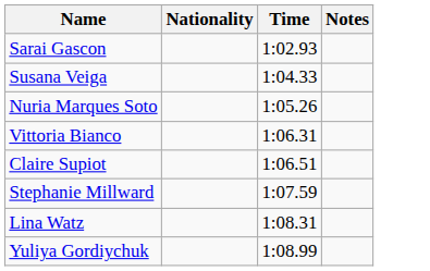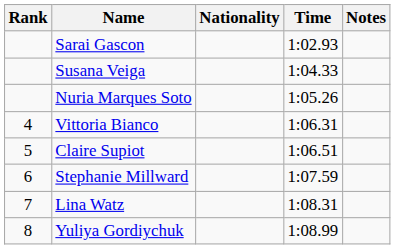 <table class="wikitable sortable" style="text-align:center">
 <tr>
+<th>Rank</th>
 <th>Name</th>
 <th>Nationality</th>
 <th>Time</th>
 <th>Notes</th>
 </tr>
 <tr>
+<td></td>
 <td align=left><a href='#'>Sarai Gascon</a></td>
 <td align=left></td>
 <td>1:02.93</td>
 <td></td>
 </tr>
 <tr>
+<td></td>
 <td align=left><a href='#'>Susana Veiga</a></td>
 <td align=left></td>
 <td>1:04.33</td>
 <td></td>
 </tr>
 <tr>
+<td></td>
 <td align=left><a href='#'>Nuria Marques Soto</a></td>
 <td align=left></td>
 <td>1:05.26</td>
 <td></td>
 </tr>
 <tr>
+<td>4</td>
 <td align=left><a href='#'>Vittoria Bianco</a></td>
 <td align=left></td>
 <td>1:06.31</td>
 <td></td>
 </tr>
 <tr>
+<td>5</td>
 <td align=left><a href='#'>Claire Supiot</a></td>
 <td align=left></td>
 <td>1:06.51</td>
 <td></td>
 </tr>
 <tr>
+<td>6</td>
 <td align=left><a href='#'>Stephanie Millward</a></td>
 <td align=left></td>
 <td>1:07.59</td>
 <td></td>
 </tr>
 <tr>
+<td>7</td>
 <td align=left><a href='#'>Lina Watz</a></td>
 <td align=left></td>
 <td>1:08.31</td>
 <td></td>
 </tr>
 <tr>
+<td>8</td>
 <td align=left><a href='#'>Yuliya Gordiychuk</a></td>
 <td align=left></td>
 <td>1:08.99</td>
 <td></td>
 </tr>
 </table>
